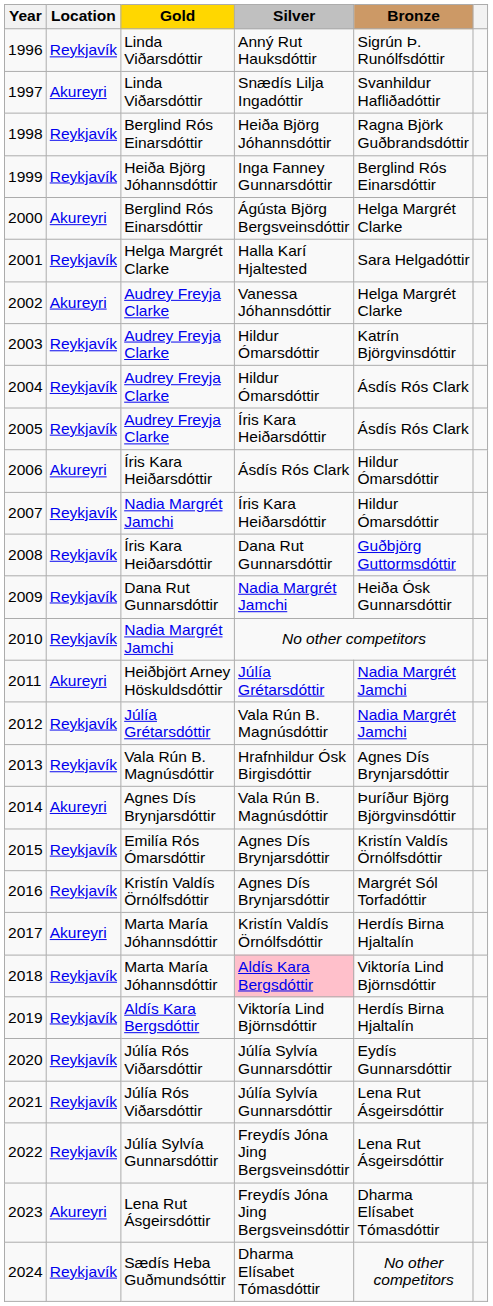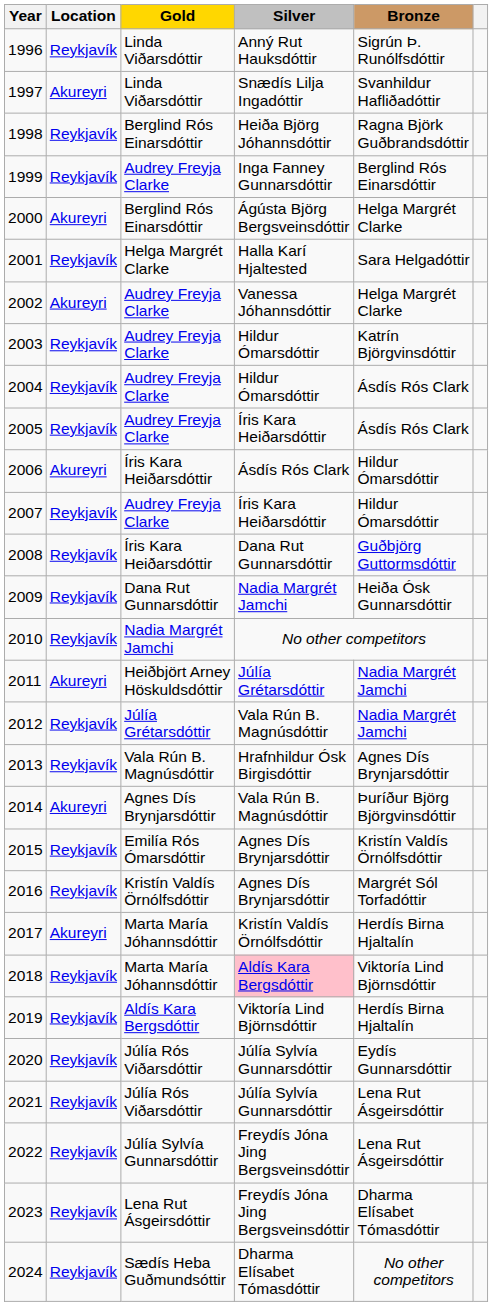 <table class="wikitable unsortable" style="text-align:left; width:80%">
 <tr>
 <th scope="col" style="text-align:center; width:5%">Year</th>
 <th scope="col" style="text-align:center; width:15%">Location</th>
 <th scope="col" style="text-align:center; width:25%; background:gold">Gold</th>
 <th scope="col" style="text-align:center; width:25%; background:silver">Silver</th>
 <th scope="col" style="text-align:center; width:25%; background:#c96">Bronze</th>
 <th scope="col" style="text-align:center; width:5%"></th>
 </tr>
 <tr>
 <td>1996</td>
 <td><a href='#'>Reykjavík</a></td>
 <td>Linda Viðarsdóttir</td>
 <td>Anný Rut Hauksdóttir</td>
 <td>Sigrún Þ. Runólfsdóttir</td>
 <td></td>
 </tr>
 <tr>
 <td>1997</td>
 <td><a href='#'>Akureyri</a></td>
 <td>Linda Viðarsdóttir</td>
 <td>Snædís Lilja Ingadóttir</td>
 <td>Svanhildur Hafliðadóttir</td>
 <td></td>
 </tr>
 <tr>
 <td>1998</td>
 <td><a href='#'>Reykjavík</a></td>
 <td>Berglind Rós Einarsdóttir</td>
 <td>Heiða Björg Jóhannsdóttir</td>
 <td>Ragna Björk Guðbrandsdóttir</td>
 <td></td>
 </tr>
 <tr>
 <td>1999</td>
 <td><a href='#'>Reykjavík</a></td>
-<td>Heiða Björg Jóhannsdóttir</td>
+<td><a href='#'>Audrey Freyja Clarke</a></td>
 <td>Inga Fanney Gunnarsdóttir</td>
 <td>Berglind Rós Einarsdóttir</td>
 <td></td>
 </tr>
 <tr>
 <td>2000</td>
 <td><a href='#'>Akureyri</a></td>
 <td>Berglind Rós Einarsdóttir</td>
 <td>Ágústa Björg Bergsveinsdóttir</td>
 <td>Helga Margrét Clarke</td>
 <td></td>
 </tr>
 <tr>
 <td>2001</td>
 <td><a href='#'>Reykjavík</a></td>
 <td>Helga Margrét Clarke</td>
 <td>Halla Karí Hjaltested</td>
 <td>Sara Helgadóttir</td>
 <td></td>
 </tr>
 <tr>
 <td>2002</td>
 <td><a href='#'>Akureyri</a></td>
 <td><a href='#'>Audrey Freyja Clarke</a></td>
 <td>Vanessa Jóhannsdóttir</td>
 <td>Helga Margrét Clarke</td>
 <td></td>
 </tr>
 <tr>
 <td>2003</td>
 <td><a href='#'>Reykjavík</a></td>
 <td><a href='#'>Audrey Freyja Clarke</a></td>
 <td>Hildur Ómarsdóttir</td>
 <td>Katrín Björgvinsdóttir</td>
 <td></td>
 </tr>
 <tr>
 <td>2004</td>
 <td><a href='#'>Reykjavík</a></td>
 <td><a href='#'>Audrey Freyja Clarke</a></td>
 <td>Hildur Ómarsdóttir</td>
 <td>Ásdís Rós Clark</td>
 <td></td>
 </tr>
 <tr>
 <td>2005</td>
 <td><a href='#'>Reykjavík</a></td>
 <td><a href='#'>Audrey Freyja Clarke</a></td>
 <td>Íris Kara Heiðarsdóttir</td>
 <td>Ásdís Rós Clark</td>
 <td></td>
 </tr>
 <tr>
 <td>2006</td>
 <td><a href='#'>Akureyri</a></td>
 <td>Íris Kara Heiðarsdóttir</td>
 <td>Ásdís Rós Clark</td>
 <td>Hildur Ómarsdóttir</td>
 <td></td>
 </tr>
 <tr>
 <td>2007</td>
 <td><a href='#'>Reykjavík</a></td>
-<td><a href='#'>Nadia Margrét Jamchi</a></td>
+<td><a href='#'>Audrey Freyja Clarke</a></td>
 <td>Íris Kara Heiðarsdóttir</td>
 <td>Hildur Ómarsdóttir</td>
 <td></td>
 </tr>
 <tr>
 <td>2008</td>
 <td><a href='#'>Reykjavík</a></td>
 <td>Íris Kara Heiðarsdóttir</td>
 <td>Dana Rut Gunnarsdóttir</td>
 <td><a href='#'>Guðbjörg Guttormsdóttir</a></td>
 <td></td>
 </tr>
 <tr>
 <td>2009</td>
 <td><a href='#'>Reykjavík</a></td>
 <td>Dana Rut Gunnarsdóttir</td>
 <td><a href='#'>Nadia Margrét Jamchi</a></td>
 <td>Heiða Ósk Gunnarsdóttir</td>
 <td></td>
 </tr>
 <tr>
 <td>2010</td>
 <td><a href='#'>Reykjavík</a></td>
 <td><a href='#'>Nadia Margrét Jamchi</a></td>
 <td colspan=2 align=center><em>No other competitors</em></td>
 <td></td>
 </tr>
 <tr>
 <td>2011</td>
 <td><a href='#'>Akureyri</a></td>
 <td>Heiðbjört Arney Höskuldsdóttir</td>
 <td><a href='#'>Júlía Grétarsdóttir</a></td>
 <td><a href='#'>Nadia Margrét Jamchi</a></td>
 <td></td>
 </tr>
 <tr>
 <td>2012</td>
 <td><a href='#'>Reykjavík</a></td>
 <td><a href='#'>Júlía Grétarsdóttir</a></td>
 <td>Vala Rún B. Magnúsdóttir</td>
 <td><a href='#'>Nadia Margrét Jamchi</a></td>
 <td></td>
 </tr>
 <tr>
 <td>2013</td>
 <td><a href='#'>Reykjavík</a></td>
 <td>Vala Rún B. Magnúsdóttir</td>
 <td>Hrafnhildur Ósk Birgisdóttir</td>
 <td>Agnes Dís Brynjarsdóttir</td>
 <td></td>
 </tr>
 <tr>
 <td>2014</td>
 <td><a href='#'>Akureyri</a></td>
 <td>Agnes Dís Brynjarsdóttir</td>
 <td>Vala Rún B. Magnúsdóttir</td>
 <td>Þuríður Björg Björgvinsdóttir</td>
 <td></td>
 </tr>
 <tr>
 <td>2015</td>
 <td><a href='#'>Reykjavík</a></td>
 <td>Emilía Rós Ómarsdóttir</td>
 <td>Agnes Dís Brynjarsdóttir</td>
 <td>Kristín Valdís Örnólfsdóttir</td>
 <td></td>
 </tr>
 <tr>
 <td>2016</td>
 <td><a href='#'>Reykjavík</a></td>
 <td>Kristín Valdís Örnólfsdóttir</td>
 <td>Agnes Dís Brynjarsdóttir</td>
 <td>Margrét Sól Torfadóttir</td>
 <td></td>
 </tr>
 <tr>
 <td>2017</td>
 <td><a href='#'>Akureyri</a></td>
 <td>Marta María Jóhannsdóttir</td>
 <td>Kristín Valdís Örnólfsdóttir</td>
 <td>Herdís Birna Hjaltalín</td>
 <td></td>
 </tr>
 <tr>
 <td>2018</td>
 <td><a href='#'>Reykjavík</a></td>
 <td>Marta María Jóhannsdóttir</td>
 <td style="background: pink;"><a href='#'>Aldís Kara Bergsdóttir</a></td>
 <td>Viktoría Lind Björnsdóttir</td>
 <td></td>
 </tr>
 <tr>
 <td>2019</td>
 <td><a href='#'>Reykjavík</a></td>
 <td><a href='#'>Aldís Kara Bergsdóttir</a></td>
 <td>Viktoría Lind Björnsdóttir</td>
 <td>Herdís Birna Hjaltalín</td>
 <td></td>
 </tr>
 <tr>
 <td>2020</td>
 <td><a href='#'>Reykjavík</a></td>
 <td>Júlía Rós Viðarsdóttir</td>
 <td>Júlía Sylvía Gunnarsdóttir</td>
 <td>Eydís Gunnarsdóttir</td>
 <td></td>
 </tr>
 <tr>
 <td>2021</td>
 <td><a href='#'>Reykjavík</a></td>
 <td>Júlía Rós Viðarsdóttir</td>
 <td>Júlía Sylvía Gunnarsdóttir</td>
 <td>Lena Rut Ásgeirsdóttir</td>
 <td></td>
 </tr>
 <tr>
 <td>2022</td>
 <td><a href='#'>Reykjavík</a></td>
 <td>Júlía Sylvía Gunnarsdóttir</td>
 <td>Freydís Jóna Jing Bergsveinsdóttir</td>
 <td>Lena Rut Ásgeirsdóttir</td>
 <td></td>
 </tr>
 <tr>
 <td>2023</td>
-<td><a href='#'>Akureyri</a></td>
+<td><a href='#'>Reykjavík</a></td>
 <td>Lena Rut Ásgeirsdóttir</td>
 <td>Freydís Jóna Jing Bergsveinsdóttir</td>
 <td>Dharma Elísabet Tómasdóttir</td>
 <td></td>
 </tr>
 <tr>
 <td>2024</td>
 <td><a href='#'>Reykjavík</a></td>
 <td>Sædís Heba Guðmundsóttir</td>
 <td>Dharma Elísabet Tómasdóttir</td>
 <td align=center><em>No other competitors</em></td>
 <td></td>
 </tr>
 </table>
